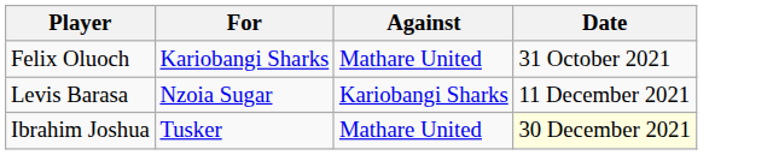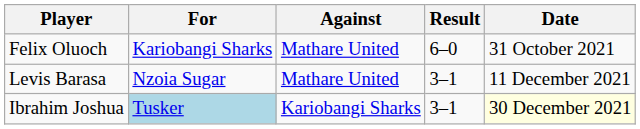 <table class="wikitable">
 <tr>
 <th>Player</th>
 <th>For</th>
 <th>Against</th>
+<th>Result</th>
 <th>Date</th>
 </tr>
 <tr>
 <td> Felix Oluoch</td>
 <td><a href='#'>Kariobangi Sharks</a></td>
 <td><a href='#'>Mathare United</a></td>
+<td>6–0</td>
 <td>31 October 2021</td>
 </tr>
 <tr>
 <td> Levis Barasa</td>
 <td><a href='#'>Nzoia Sugar</a></td>
-<td><a href='#'>Kariobangi Sharks</a></td>
+<td><a href='#'>Mathare United</a></td>
+<td>3–1</td>
 <td>11 December 2021</td>
 </tr>
 <tr>
 <td> Ibrahim Joshua</td>
-<td><a href='#'>Tusker</a></td>
-<td><a href='#'>Mathare United</a></td>
+<td style="background: lightblue;"><a href='#'>Tusker</a></td>
+<td><a href='#'>Kariobangi Sharks</a></td>
+<td>3–1</td>
 <td style="background: lightyellow;">30 December 2021</td>
 </tr>
 </table>
